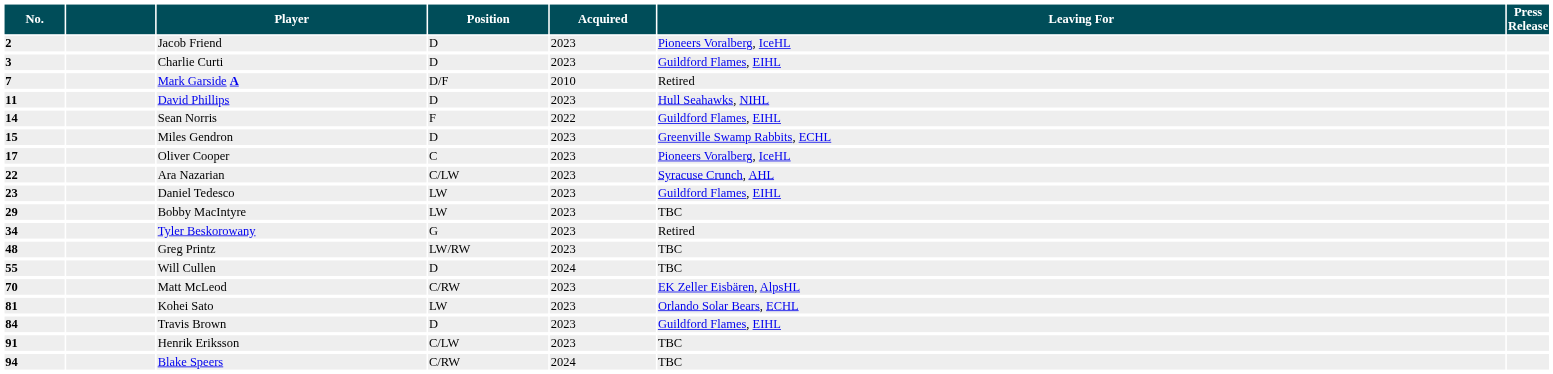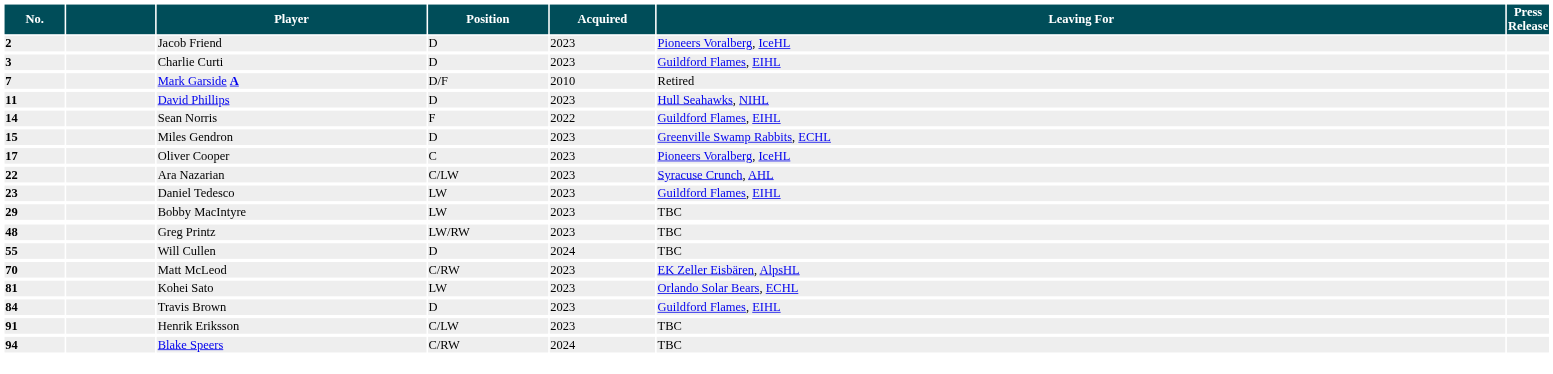 <table>
 <tr style="background:#004d59; color:white;">
 <th style="width:4%;">No.</th>
 <th style="width:6%;"></th>
 <th style="width:18%;">Player</th>
 <th style="width:8%;">Position</th>
 <th style="width:7%;">Acquired</th>
 <th style="width:57%;">Leaving For</th>
 <th style="width:10%;">Press Release</th>
 </tr>
 <tr style="background:#eee;">
 <td><strong>2</strong></td>
 <td></td>
 <td style="text-align:left;">Jacob Friend</td>
 <td>D</td>
 <td>2023</td>
 <td style="text-align:left;"><a href='#'>Pioneers Voralberg</a>, <a href='#'>IceHL</a></td>
 <td></td>
 </tr>
 <tr>
 </tr>
 <tr style="background:#eee;">
 <td><strong>3</strong></td>
 <td></td>
 <td style="text-align:left;">Charlie Curti</td>
 <td>D</td>
 <td>2023</td>
 <td style="text-align:left;"><a href='#'>Guildford Flames</a>, <a href='#'>EIHL</a></td>
 <td></td>
 </tr>
 <tr>
 </tr>
 <tr style="background:#eee;">
 <td><strong>7</strong></td>
 <td></td>
 <td style="text-align:left;"><a href='#'>Mark Garside</a> <a href='#'><strong>A</strong></a></td>
 <td>D/F</td>
 <td>2010</td>
 <td style="text-align:left;">Retired</td>
 <td></td>
 </tr>
 <tr>
 </tr>
 <tr style="background:#eee;">
 <td><strong>11</strong></td>
 <td></td>
 <td style="text-align:left;"><a href='#'>David Phillips</a></td>
 <td>D</td>
 <td>2023</td>
 <td style="text-align:left;"><a href='#'>Hull Seahawks</a>, <a href='#'>NIHL</a></td>
 <td></td>
 </tr>
 <tr>
 </tr>
 <tr style="background:#eee;">
 <td><strong>14</strong></td>
 <td></td>
 <td style="text-align:left;">Sean Norris</td>
 <td>F</td>
 <td>2022</td>
 <td style="text-align:left;"><a href='#'>Guildford Flames</a>, <a href='#'>EIHL</a></td>
 <td></td>
 </tr>
 <tr>
 </tr>
 <tr style="background:#eee;">
 <td><strong>15</strong></td>
 <td></td>
 <td style="text-align:left;">Miles Gendron</td>
 <td>D</td>
 <td>2023</td>
 <td style="text-align:left;"><a href='#'>Greenville Swamp Rabbits</a>, <a href='#'>ECHL</a></td>
 <td></td>
 </tr>
 <tr>
 </tr>
 <tr style="background:#eee;">
 <td><strong>17</strong></td>
 <td></td>
 <td style="text-align:left;">Oliver Cooper</td>
 <td>C</td>
 <td>2023</td>
 <td style="text-align:left;"><a href='#'>Pioneers Voralberg</a>, <a href='#'>IceHL</a></td>
 <td></td>
 </tr>
 <tr>
 </tr>
 <tr style="background:#eee;">
 <td><strong>22</strong></td>
 <td></td>
 <td style="text-align:left;">Ara Nazarian</td>
 <td>C/LW</td>
 <td>2023</td>
 <td style="text-align:left;"><a href='#'>Syracuse Crunch</a>, <a href='#'>AHL</a></td>
 <td></td>
 </tr>
 <tr>
 </tr>
 <tr style="background:#eee;">
 <td><strong>23</strong></td>
 <td></td>
 <td style="text-align:left;">Daniel Tedesco</td>
 <td>LW</td>
 <td>2023</td>
 <td style="text-align:left;"><a href='#'>Guildford Flames</a>, <a href='#'>EIHL</a></td>
 <td></td>
 </tr>
 <tr>
 </tr>
 <tr style="background:#eee;">
 <td><strong>29</strong></td>
 <td></td>
 <td style="text-align:left;">Bobby MacIntyre</td>
 <td>LW</td>
 <td>2023</td>
 <td style="text-align:left;">TBC</td>
 <td></td>
 </tr>
 <tr>
 </tr>
-<tr style="background:#eee;">
-<td><strong>34</strong></td>
-<td></td>
-<td style="text-align:left;"><a href='#'>Tyler Beskorowany</a></td>
-<td>G</td>
-<td>2023</td>
-<td style="text-align:left;">Retired</td>
-<td></td>
-</tr>
 <tr>
 </tr>
 <tr style="background:#eee;">
 <td><strong>48</strong></td>
 <td></td>
 <td style="text-align:left;">Greg Printz</td>
 <td>LW/RW</td>
 <td>2023</td>
 <td style="text-align:left;">TBC</td>
 <td></td>
 </tr>
 <tr>
 </tr>
 <tr style="background:#eee;">
 <td><strong>55</strong></td>
 <td></td>
 <td style="text-align:left;">Will Cullen</td>
 <td>D</td>
 <td>2024</td>
 <td style="text-align:left;">TBC</td>
 <td></td>
 </tr>
 <tr>
 </tr>
 <tr style="background:#eee;">
 <td><strong>70</strong></td>
 <td></td>
 <td style="text-align:left;">Matt McLeod</td>
 <td>C/RW</td>
 <td>2023</td>
 <td style="text-align:left;"><a href='#'>EK Zeller Eisbären</a>, <a href='#'>AlpsHL</a></td>
 <td></td>
 </tr>
 <tr>
 </tr>
 <tr style="background:#eee;">
 <td><strong>81</strong></td>
 <td></td>
 <td style="text-align:left;">Kohei Sato</td>
 <td>LW</td>
 <td>2023</td>
 <td style="text-align:left;"><a href='#'>Orlando Solar Bears</a>, <a href='#'>ECHL</a></td>
 <td></td>
 </tr>
 <tr>
 </tr>
 <tr style="background:#eee;">
 <td><strong>84</strong></td>
 <td></td>
 <td style="text-align:left;">Travis Brown</td>
 <td>D</td>
 <td>2023</td>
 <td style="text-align:left;"><a href='#'>Guildford Flames</a>, <a href='#'>EIHL</a></td>
 <td></td>
 </tr>
 <tr>
 </tr>
 <tr style="background:#eee;">
 <td><strong>91</strong></td>
 <td></td>
 <td style="text-align:left;">Henrik Eriksson</td>
 <td>C/LW</td>
 <td>2023</td>
 <td style="text-align:left;">TBC</td>
 <td></td>
 </tr>
 <tr>
 </tr>
 <tr style="background:#eee;">
 <td><strong>94</strong></td>
 <td></td>
 <td style="text-align:left;"><a href='#'>Blake Speers</a></td>
 <td>C/RW</td>
 <td>2024</td>
 <td style="text-align:left;">TBC</td>
 <td></td>
 </tr>
 </table>
